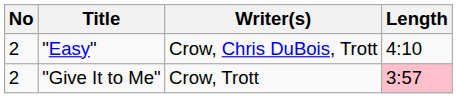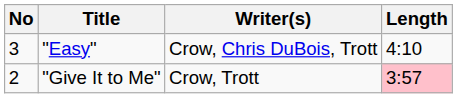 <table class="wikitable">
 <tr>
 <th>No</th>
 <th>Title</th>
 <th>Writer(s)</th>
 <th>Length</th>
 </tr>
 <tr>
-<td>2</td>
+<td>3</td>
 <td>"<a href='#'>Easy</a>"</td>
 <td>Crow, <a href='#'>Chris DuBois</a>, Trott</td>
 <td>4:10</td>
 </tr>
 <tr>
 <td>2</td>
 <td>"Give It to Me"</td>
 <td>Crow, Trott</td>
 <td style="background: pink;">3:57</td>
 </tr>
 </table>
